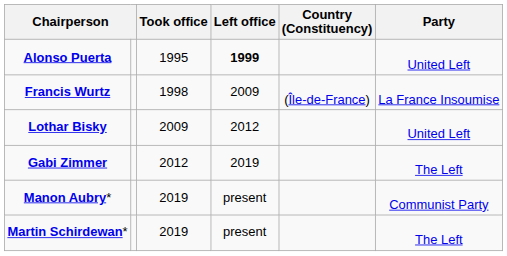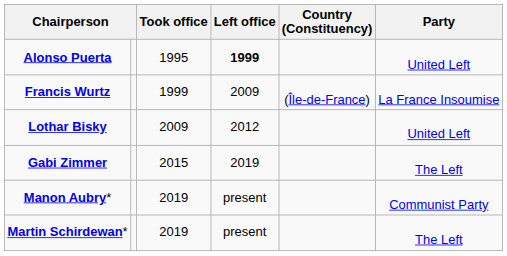 <table class="wikitable" style="text-align:center">
 <tr>
 <th colspan=2>Chairperson</th>
 <th>Took office</th>
 <th>Left office</th>
 <th>Country<br>(Constituency)</th>
 <th>Party</th>
 </tr>
 <tr>
 <td><strong><a href='#'>Alonso Puerta</a></strong></td>
 <td></td>
 <td>1995</td>
 <td><strong>1999</strong></td>
 <td></td>
 <td><br><a href='#'>United Left</a></td>
 </tr>
 <tr>
 <td><strong><a href='#'>Francis Wurtz</a></strong></td>
 <td></td>
-<td>1998</td>
+<td>1999</td>
 <td>2009</td>
 <td><br>(<a href='#'>Île-de-France</a>)</td>
 <td><br><a href='#'>La France Insoumise</a></td>
 </tr>
 <tr>
 <td><strong><a href='#'>Lothar Bisky</a></strong></td>
 <td></td>
 <td>2009</td>
 <td>2012</td>
 <td></td>
 <td><br><a href='#'>United Left</a></td>
 </tr>
 <tr>
 <td><strong><a href='#'>Gabi Zimmer</a></strong></td>
 <td></td>
-<td>2012</td>
+<td>2015</td>
 <td>2019</td>
 <td></td>
 <td><br><a href='#'>The Left</a></td>
 </tr>
 <tr>
 <td><strong><a href='#'>Manon Aubry</a></strong>*</td>
 <td></td>
 <td>2019</td>
 <td>present</td>
 <td></td>
 <td><br><a href='#'>Communist Party</a></td>
 </tr>
 <tr>
 <td><strong><a href='#'>Martin Schirdewan</a></strong>*</td>
 <td></td>
 <td>2019</td>
 <td>present</td>
 <td></td>
 <td><br><a href='#'>The Left</a></td>
 </tr>
 </table>
